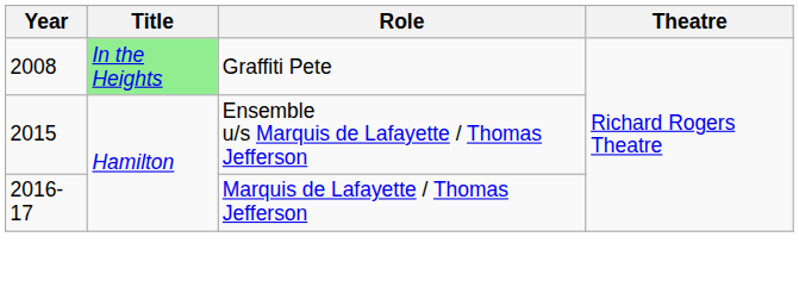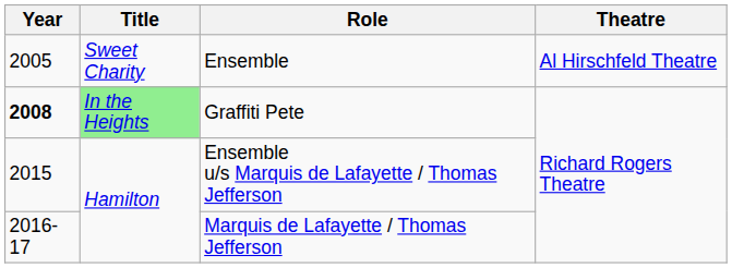 <table class="wikitable sortable">
 <tr>
 <th>Year</th>
 <th>Title</th>
 <th>Role</th>
 <th>Theatre</th>
 </tr>
 <tr>
-<td>2008</td>
+<td>2005</td>
+<td><em><a href='#'>Sweet Charity</a></em></td>
+<td>Ensemble</td>
+<td><a href='#'>Al Hirschfeld Theatre</a></td>
+</tr>
+<tr>
+<td><strong>2008</strong></td>
 <td style="background: lightgreen;"><em><a href='#'>In the Heights</a></em></td>
 <td>Graffiti Pete</td>
 <td rowspan="3"><a href='#'>Richard Rogers Theatre</a></td>
 </tr>
 <tr>
 <td>2015</td>
 <td rowspan="2"><a href='#'><em>Hamilton</em></a></td>
 <td>Ensemble<br>u/s <a href='#'>Marquis de Lafayette</a> / <a href='#'>Thomas Jefferson</a></td>
 </tr>
 <tr>
 <td>2016-17</td>
 <td><a href='#'>Marquis de Lafayette</a> / <a href='#'>Thomas Jefferson</a></td>
 </tr>
 </table>
